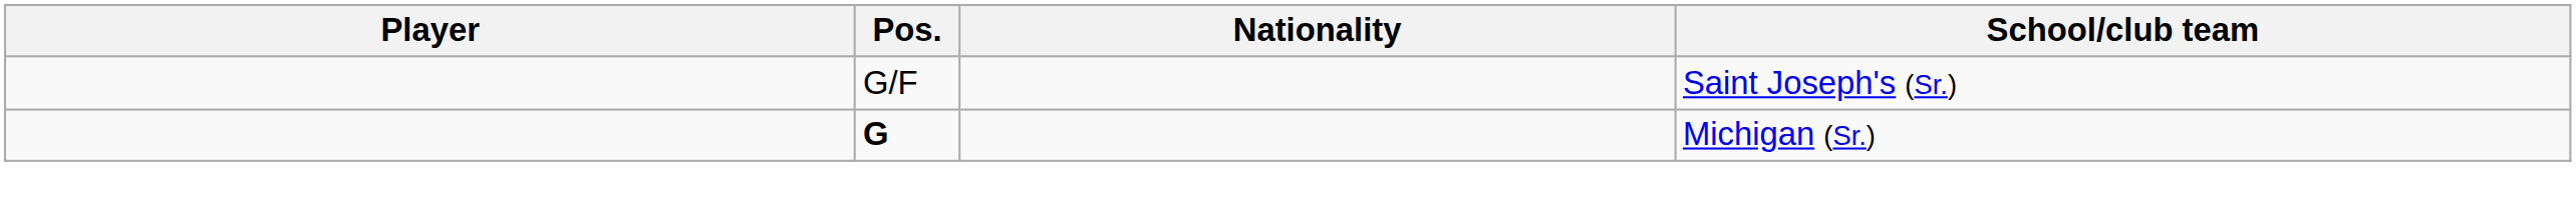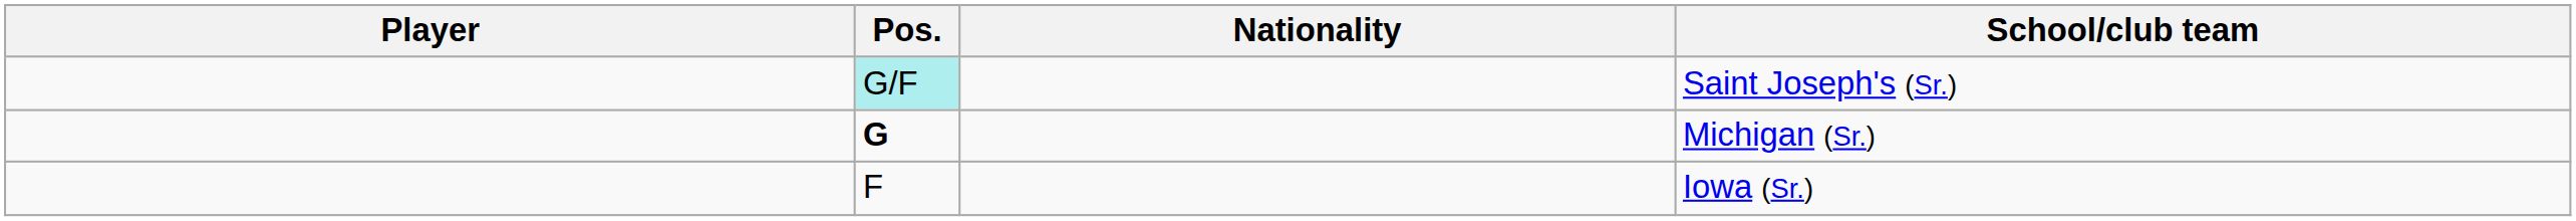 <table class="wikitable sortable sortable">
 <tr>
 <th style="width:19%;">Player</th>
 <th style="width:1%;">Pos.</th>
 <th style="width:16%;">Nationality</th>
 <th style="width:20%;">School/club team</th>
 </tr>
 <tr>
 <td></td>
-<td>G/F</td>
+<td style="background: paleturquoise;">G/F</td>
 <td></td>
 <td><a href='#'>Saint Joseph's</a> <small>(<a href='#'>Sr.</a>)</small></td>
 </tr>
 <tr>
 <td></td>
 <td><strong>G</strong></td>
 <td></td>
 <td><a href='#'>Michigan</a> <small>(<a href='#'>Sr.</a>)</small></td>
 </tr>
+<tr>
+<td></td>
+<td>F</td>
+<td></td>
+<td><a href='#'>Iowa</a> <small>(<a href='#'>Sr.</a>)</small></td>
+</tr>
 </table>
